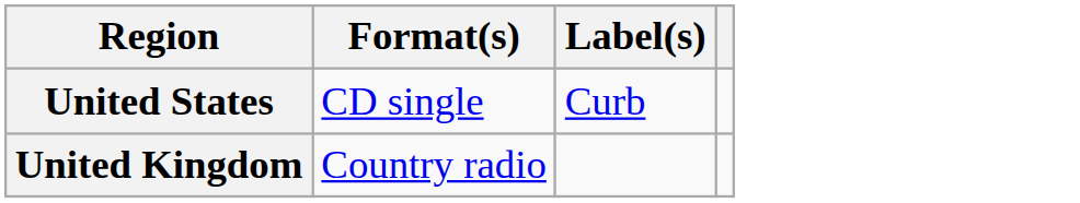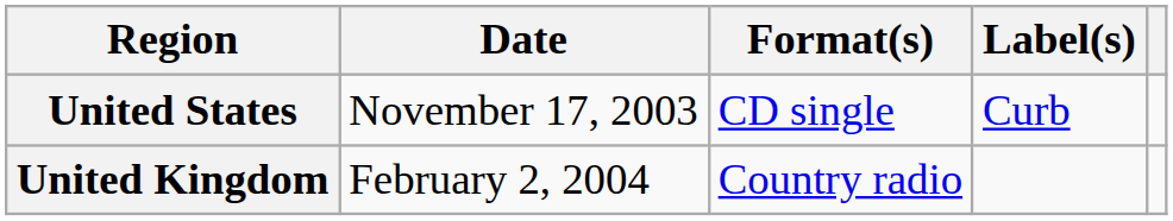 <table class="wikitable plainrowheaders">
 <tr>
 <th scope="col">Region</th>
+<th scope="col">Date</th>
 <th scope="col">Format(s)</th>
 <th scope="col">Label(s)</th>
 <th scope="col"></th>
 </tr>
 <tr>
 <th scope="row">United States</th>
+<td>November 17, 2003</td>
 <td><a href='#'>CD single</a></td>
 <td><a href='#'>Curb</a></td>
 <td></td>
 </tr>
 <tr>
 <th scope="row">United Kingdom</th>
+<td>February 2, 2004</td>
 <td><a href='#'>Country radio</a></td>
 <td></td>
 <td></td>
 </tr>
 </table>
